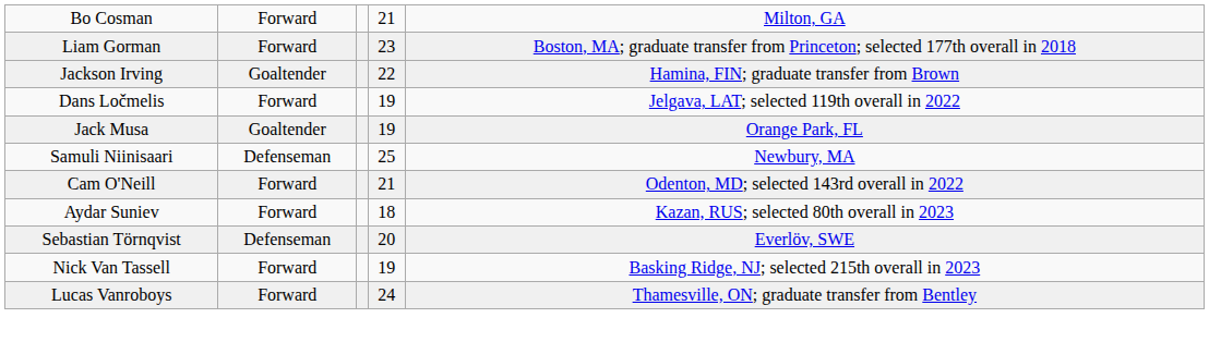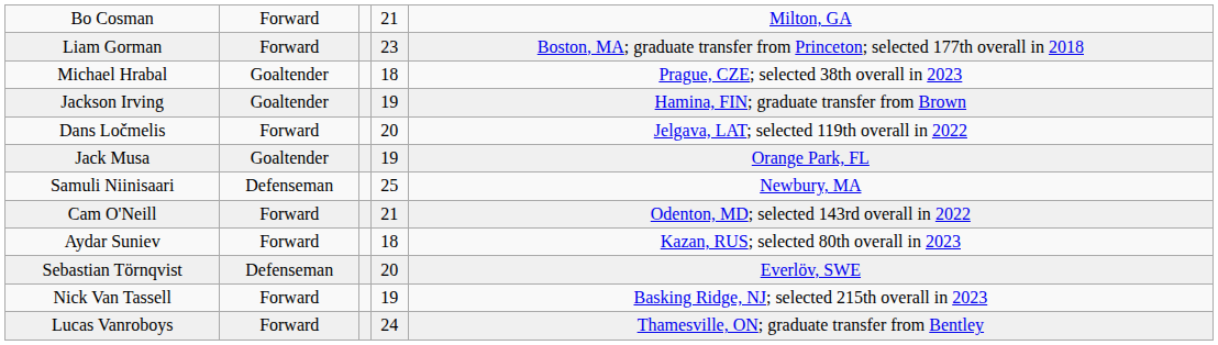 <table class="wikitable" width=1100>
 <tr align="center" bgcolor="">
 <td>Bo Cosman</td>
 <td>Forward</td>
 <td></td>
 <td>21</td>
 <td><a href='#'>Milton, GA</a></td>
 </tr>
 <tr align="center" bgcolor="f0f0f0">
 <td>Liam Gorman</td>
 <td>Forward</td>
 <td></td>
 <td>23</td>
 <td><a href='#'>Boston, MA</a>; graduate transfer from <a href='#'>Princeton</a>; selected 177th overall in <a href='#'>2018</a></td>
 </tr>
+<tr align="center" bgcolor="">
+<td>Michael Hrabal</td>
+<td>Goaltender</td>
+<td></td>
+<td>18</td>
+<td><a href='#'>Prague, CZE</a>; selected 38th overall in <a href='#'>2023</a></td>
+</tr>
 <tr align="center" bgcolor="f0f0f0">
 <td>Jackson Irving</td>
 <td>Goaltender</td>
 <td></td>
-<td>22</td>
+<td>19</td>
 <td><a href='#'>Hamina, FIN</a>; graduate transfer from <a href='#'>Brown</a></td>
 </tr>
 <tr align="center" bgcolor="">
 <td>Dans Ločmelis</td>
 <td>Forward</td>
 <td></td>
-<td>19</td>
+<td>20</td>
 <td><a href='#'>Jelgava, LAT</a>; selected 119th overall in <a href='#'>2022</a></td>
 </tr>
 <tr align="center" bgcolor="f0f0f0">
 <td>Jack Musa</td>
 <td>Goaltender</td>
 <td></td>
 <td>19</td>
 <td><a href='#'>Orange Park, FL</a></td>
 </tr>
 <tr align="center" bgcolor="">
 <td>Samuli Niinisaari</td>
 <td>Defenseman</td>
 <td></td>
 <td>25</td>
 <td><a href='#'>Newbury, MA</a></td>
 </tr>
 <tr align="center" bgcolor="f0f0f0">
 <td>Cam O'Neill</td>
 <td>Forward</td>
 <td></td>
 <td>21</td>
 <td><a href='#'>Odenton, MD</a>; selected 143rd overall in <a href='#'>2022</a></td>
 </tr>
 <tr align="center" bgcolor="">
 <td>Aydar Suniev</td>
 <td>Forward</td>
 <td></td>
 <td>18</td>
 <td><a href='#'>Kazan, RUS</a>; selected 80th overall in <a href='#'>2023</a></td>
 </tr>
 <tr align="center" bgcolor="f0f0f0">
 <td>Sebastian Törnqvist</td>
 <td>Defenseman</td>
 <td></td>
 <td>20</td>
 <td><a href='#'>Everlöv, SWE</a></td>
 </tr>
 <tr align="center" bgcolor="">
 <td>Nick Van Tassell</td>
 <td>Forward</td>
 <td></td>
 <td>19</td>
 <td><a href='#'>Basking Ridge, NJ</a>; selected 215th overall in <a href='#'>2023</a></td>
 </tr>
 <tr align="center" bgcolor="f0f0f0">
 <td>Lucas Vanroboys</td>
 <td>Forward</td>
 <td></td>
 <td>24</td>
 <td><a href='#'>Thamesville, ON</a>; graduate transfer from <a href='#'>Bentley</a></td>
 </tr>
 </table>
